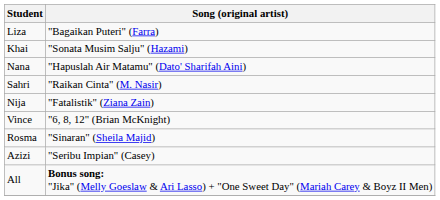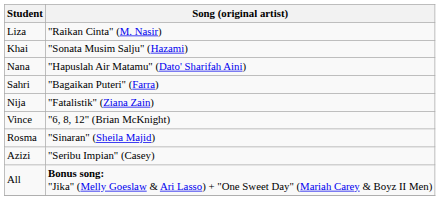 <table class="wikitable" style="font-size:90%;">
 <tr>
 <th>Student</th>
 <th>Song (original artist)</th>
 </tr>
 <tr>
 <td>Liza</td>
-<td>"Bagaikan Puteri" (<a href='#'>Farra</a>)</td>
+<td>"Raikan Cinta" (<a href='#'>M. Nasir</a>)</td>
 </tr>
 <tr>
 <td>Khai</td>
 <td>"Sonata Musim Salju" (<a href='#'>Hazami</a>)</td>
 </tr>
 <tr>
 <td>Nana</td>
 <td>"Hapuslah Air Matamu" (<a href='#'>Dato' Sharifah Aini</a>)</td>
 </tr>
 <tr>
 <td>Sahri</td>
-<td>"Raikan Cinta" (<a href='#'>M. Nasir</a>)</td>
+<td>"Bagaikan Puteri" (<a href='#'>Farra</a>)</td>
 </tr>
 <tr>
 <td>Nija</td>
 <td>"Fatalistik" (<a href='#'>Ziana Zain</a>)</td>
 </tr>
 <tr>
 <td>Vince</td>
 <td>"6, 8, 12" (Brian McKnight)</td>
 </tr>
 <tr>
 <td>Rosma</td>
 <td>"Sinaran" (<a href='#'>Sheila Majid</a>)</td>
 </tr>
 <tr>
 <td>Azizi</td>
 <td>"Seribu Impian" (Casey)</td>
 </tr>
 <tr>
 <td>All</td>
 <td><strong>Bonus song:</strong> <br> "Jika" (<a href='#'>Melly Goeslaw</a> & <a href='#'>Ari Lasso</a>) +  "One Sweet Day" (<a href='#'>Mariah Carey</a> & Boyz II Men)</td>
 </tr>
 <tr>
 </tr>
 </table>
